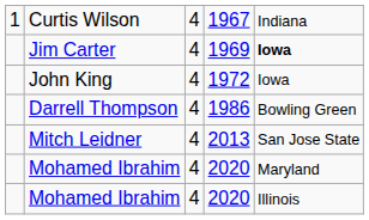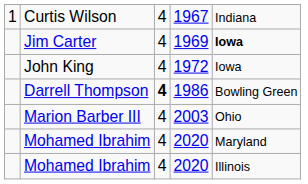 <table class="wikitable">
 <tr>
 </tr>
 <tr>
 <td>1</td>
 <td>Curtis Wilson</td>
 <td>4</td>
 <td><a href='#'>1967</a></td>
 <td style="font-size:80%;">Indiana</td>
 </tr>
 <tr>
 <td></td>
 <td><a href='#'>Jim Carter</a></td>
 <td>4</td>
 <td><a href='#'>1969</a></td>
 <td style="font-size:80%;"><strong>Iowa</strong></td>
 </tr>
 <tr>
 <td></td>
 <td>John King</td>
 <td>4</td>
 <td><a href='#'>1972</a></td>
 <td style="font-size:80%;">Iowa</td>
 </tr>
 <tr>
 <td></td>
 <td><a href='#'>Darrell Thompson</a></td>
-<td>4</td>
+<td><strong>4</strong></td>
 <td><a href='#'>1986</a></td>
 <td style="font-size:80%;">Bowling Green</td>
 </tr>
 <tr>
 <td></td>
-<td><a href='#'>Mitch Leidner</a></td>
+<td><a href='#'>Marion Barber III</a></td>
 <td>4</td>
-<td><a href='#'>2013</a></td>
-<td style="font-size:80%;">San Jose State</td>
+<td><a href='#'>2003</a></td>
+<td style="font-size:80%;">Ohio</td>
 </tr>
 <tr>
 <td></td>
 <td><a href='#'>Mohamed Ibrahim</a></td>
 <td>4</td>
 <td><a href='#'>2020</a></td>
 <td style="font-size:80%;">Maryland</td>
 </tr>
 <tr>
 <td></td>
 <td><a href='#'>Mohamed Ibrahim</a></td>
 <td>4</td>
 <td><a href='#'>2020</a></td>
 <td style="font-size:80%;">Illinois</td>
 </tr>
 </table>
